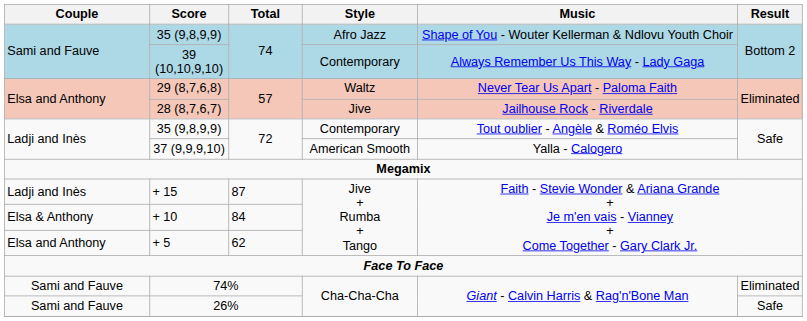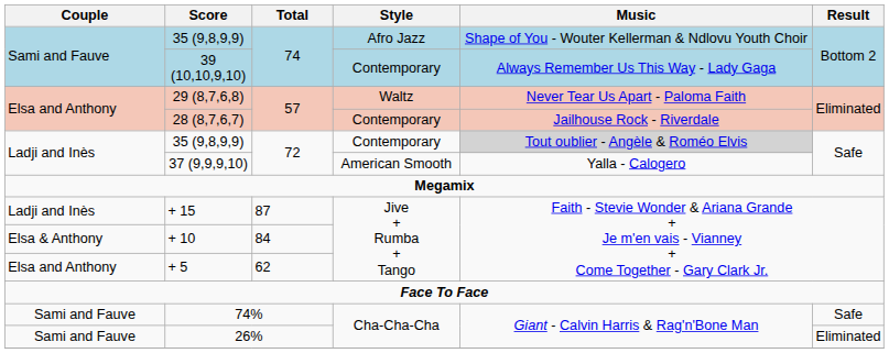 <table class="wikitable" style="width:80%; text-align:center;">
 <tr>
 <th style="width:20%;">Couple</th>
 <th style="width:10%;">Score</th>
 <th style="width:10%;">Total</th>
 <th style="width:15%;">Style</th>
 <th style="width:60%;">Music</th>
 <th style="width:60%;">Result</th>
 </tr>
 <tr style="background:lightblue;">
 <td rowspan="2" style="text-align:left;">Sami and Fauve</td>
 <td>35 (9,8,9,9)</td>
 <td rowspan="2">74</td>
 <td>Afro Jazz</td>
 <td><a href='#'>Shape of You</a> - Wouter Kellerman & Ndlovu Youth Choir</td>
 <td rowspan="2">Bottom 2</td>
 </tr>
 <tr style="background:lightblue;">
 <td>39 (10,10,9,10)</td>
 <td>Contemporary<br></td>
 <td><a href='#'>Always Remember Us This Way</a> - <a href='#'>Lady Gaga</a></td>
 </tr>
 <tr style="background:#f4c7b8;">
 <td style="text-align:left;" rowspan="2">Elsa and Anthony</td>
 <td>29 (8,7,6,8)</td>
 <td rowspan="2">57</td>
 <td>Waltz</td>
 <td><a href='#'>Never Tear Us Apart</a> - <a href='#'>Paloma Faith</a></td>
 <td rowspan="2">Eliminated</td>
 </tr>
 <tr style="background:#f4c7b8;">
 <td>28 (8,7,6,7)</td>
-<td>Jive<br></td>
+<td>Contemporary</td>
 <td><a href='#'>Jailhouse Rock</a> - <a href='#'>Riverdale</a></td>
 </tr>
 <tr>
 <td rowspan="2" style="text-align:left;">Ladji and Inès</td>
 <td>35 (9,8,9,9)</td>
 <td rowspan="2">72</td>
 <td>Contemporary</td>
-<td><a href='#'>Tout oublier</a> - <a href='#'>Angèle</a> & <a href='#'>Roméo Elvis</a></td>
+<td style="background: lightgrey;"><a href='#'>Tout oublier</a> - <a href='#'>Angèle</a> & <a href='#'>Roméo Elvis</a></td>
 <td rowspan=2>Safe</td>
 </tr>
 <tr>
 <td>37 (9,9,9,10)</td>
 <td>American Smooth<br></td>
 <td>Yalla - <a href='#'>Calogero</a></td>
 </tr>
 <tr>
 <td colspan=6><strong>Megamix</strong></td>
 </tr>
 <tr style="text-align:left;">
 <td>Ladji and Inès</td>
 <td>+ 15</td>
 <td>87</td>
 <td rowspan=3 style="text-align:center;">Jive<br>+<br>Rumba<br>+<br>Tango</td>
 <td rowspan=3 colspan="2" style="text-align:center;"><a href='#'>Faith</a> - <a href='#'>Stevie Wonder</a> & <a href='#'>Ariana Grande</a><br>+<br><a href='#'>Je m'en vais</a> - <a href='#'>Vianney</a><br>+<br><a href='#'>Come Together</a> - <a href='#'>Gary Clark Jr.</a></td>
 </tr>
 <tr style="text-align:left;">
 <td>Elsa & Anthony</td>
 <td>+ 10</td>
 <td>84</td>
 </tr>
 <tr style="text-align:left;">
 <td>Elsa and Anthony</td>
 <td>+ 5</td>
 <td>62</td>
 </tr>
 <tr>
 <td colspan=6 style="text-align:center;"><strong><em>Face To Face</em></strong></td>
 </tr>
 <tr>
 <td>Sami and Fauve</td>
 <td style="text-align:center;" colspan="2">74%</td>
 <td rowspan="2" style="text-align:center;">Cha-Cha-Cha</td>
 <td rowspan="2"><em><a href='#'>Giant</a></em> - <a href='#'>Calvin Harris</a> & <a href='#'>Rag'n'Bone Man</a></td>
-<td style="text-align:center;">Eliminated</td>
+<td style="text-align:center;">Safe</td>
 </tr>
 <tr>
 <td>Sami and Fauve</td>
 <td style="text-align:center;" colspan="2">26%</td>
-<td style="text-align:center;">Safe</td>
+<td style="text-align:center;">Eliminated</td>
 </tr>
 <tr>
 </tr>
 </table>
